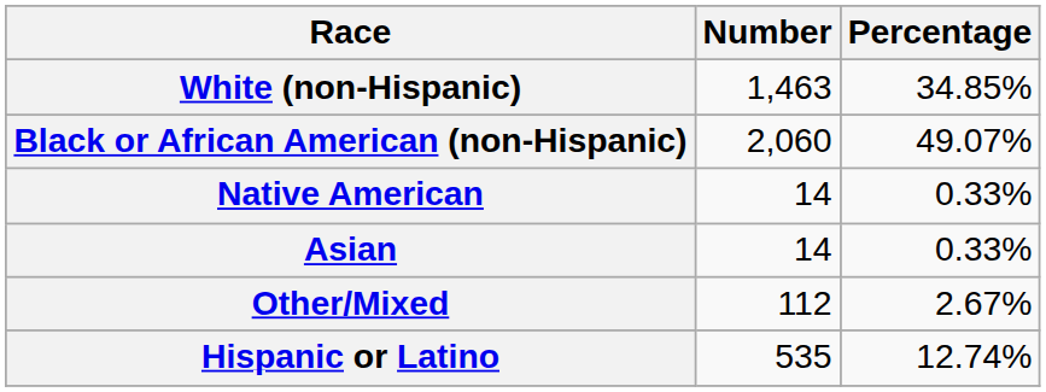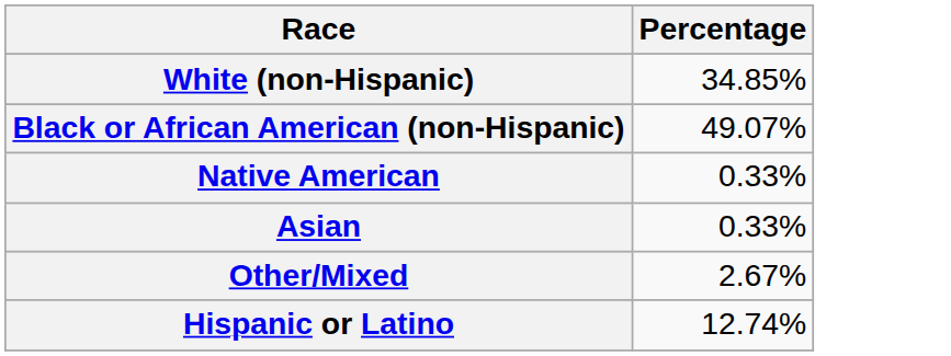 <table class="wikitable" style="text-align:right">
 <tr>
 <th scope="col">Race</th>
-<th scope="col">Number</th>
 <th scope="col">Percentage</th>
 </tr>
 <tr>
 <th scope="row"><a href='#'>White</a> (non-Hispanic)</th>
-<td>1,463</td>
 <td>34.85%</td>
 </tr>
 <tr>
 <th scope="row"><a href='#'>Black or African American</a> (non-Hispanic)</th>
-<td>2,060</td>
 <td>49.07%</td>
 </tr>
 <tr>
 <th scope="row"><a href='#'>Native American</a></th>
-<td>14</td>
 <td>0.33%</td>
 </tr>
 <tr>
 <th scope="row"><a href='#'>Asian</a></th>
-<td>14</td>
 <td>0.33%</td>
 </tr>
 <tr>
 <th scope="row"><a href='#'>Other/Mixed</a></th>
-<td>112</td>
 <td>2.67%</td>
 </tr>
 <tr>
 <th scope="row"><a href='#'>Hispanic</a> or <a href='#'>Latino</a></th>
-<td>535</td>
 <td>12.74%</td>
 </tr>
 </table>
